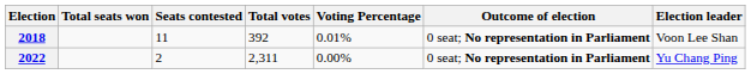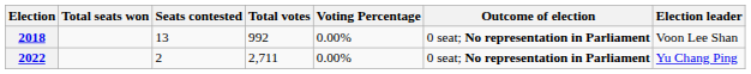 <table class="wikitable">
 <tr>
 <th>Election</th>
 <th>Total seats won</th>
 <th>Seats contested</th>
 <th>Total votes</th>
 <th>Voting Percentage</th>
 <th>Outcome of election</th>
 <th>Election leader</th>
 </tr>
 <tr>
 <th><a href='#'>2018</a></th>
 <td></td>
-<td>11</td>
-<td>392</td>
-<td>0.01%</td>
+<td>13</td>
+<td>992</td>
+<td>0.00%</td>
 <td>0 seat; <strong>No representation in Parliament</strong></td>
 <td>Voon Lee Shan</td>
 </tr>
 <tr>
 <th><a href='#'>2022</a></th>
 <td></td>
 <td>2</td>
-<td>2,311</td>
+<td>2,711</td>
 <td>0.00%</td>
 <td>0 seat; <strong>No representation in Parliament</strong> </td>
 <td><a href='#'>Yu Chang Ping</a></td>
 </tr>
 </table>
